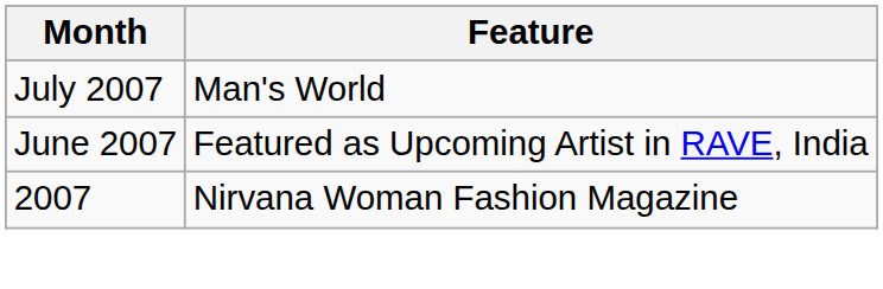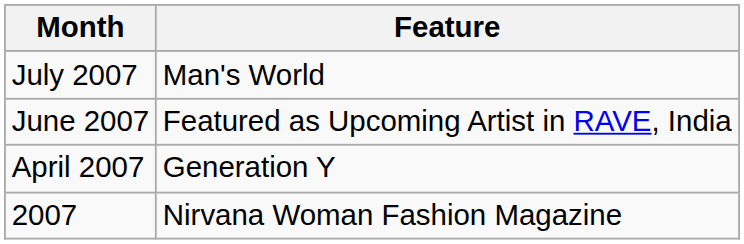 <table class="wikitable" border="1">
 <tr>
 <th>Month</th>
 <th>Feature</th>
 </tr>
 <tr>
 <td>July 2007</td>
 <td>Man's World</td>
 </tr>
 <tr>
 <td>June 2007</td>
 <td>Featured as Upcoming Artist in <a href='#'>RAVE</a>, India</td>
 </tr>
 <tr>
+<td>April 2007</td>
+<td>Generation Y</td>
+</tr>
+<tr>
 <td>2007</td>
 <td>Nirvana Woman Fashion Magazine</td>
 </tr>
 </table>
